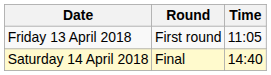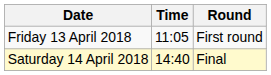 <table class="wikitable">
 <tr>
 <th>Date</th>
+<th>Time</th>
 <th>Round</th>
-<th>Time</th>
 </tr>
 <tr>
 <td>Friday 13 April 2018</td>
+<td>11:05</td>
 <td>First round</td>
-<td>11:05</td>
 </tr>
 <tr>
 <td style=background:lemonchiffon>Saturday 14 April 2018</td>
+<td style=background:lemonchiffon>14:40</td>
 <td style=background:lemonchiffon>Final</td>
-<td style=background:lemonchiffon>14:40</td>
 </tr>
 </table>
